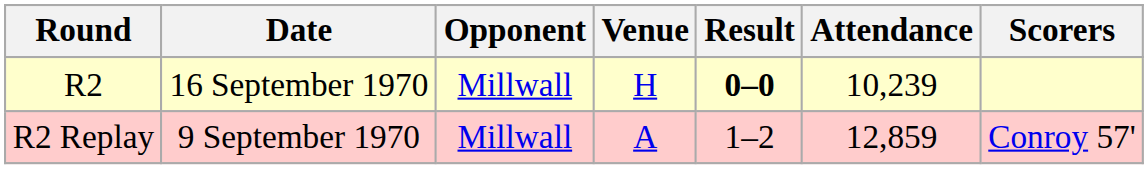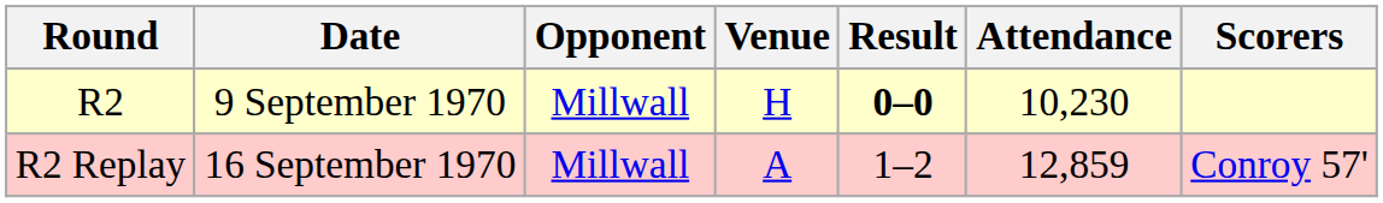 <table class="wikitable" style="font-size:100%; text-align:center">
 <tr>
 <th>Round</th>
 <th>Date</th>
 <th>Opponent</th>
 <th>Venue</th>
 <th>Result</th>
 <th>Attendance</th>
 <th>Scorers</th>
 </tr>
 <tr style="background-color: #FFFFCC;">
 <td>R2</td>
-<td>16 September 1970</td>
+<td>9 September 1970</td>
 <td><a href='#'>Millwall</a></td>
 <td><a href='#'>H</a></td>
 <td><strong>0–0</strong></td>
-<td>10,239</td>
+<td>10,230</td>
 <td></td>
 </tr>
 <tr style="background-color: #FFCCCC;">
 <td>R2 Replay</td>
-<td>9 September 1970</td>
+<td>16 September 1970</td>
 <td><a href='#'>Millwall</a></td>
 <td><a href='#'>A</a></td>
 <td>1–2</td>
 <td>12,859</td>
 <td><a href='#'>Conroy</a> 57'</td>
 </tr>
 </table>
